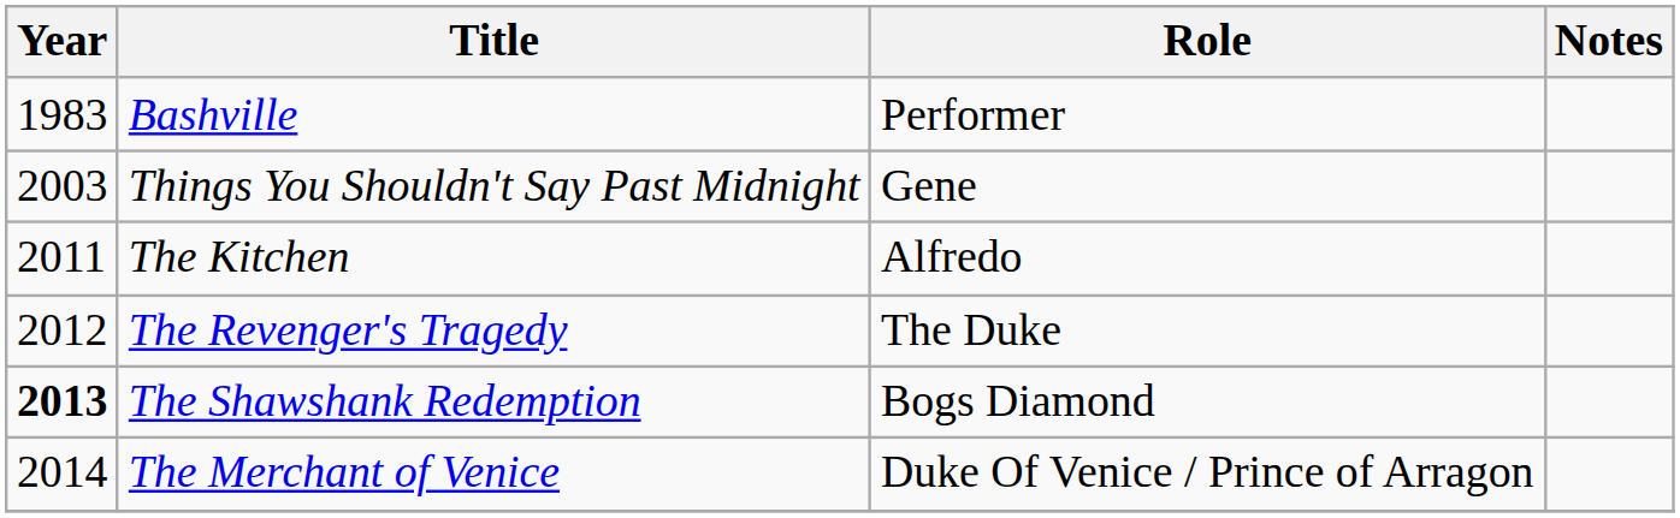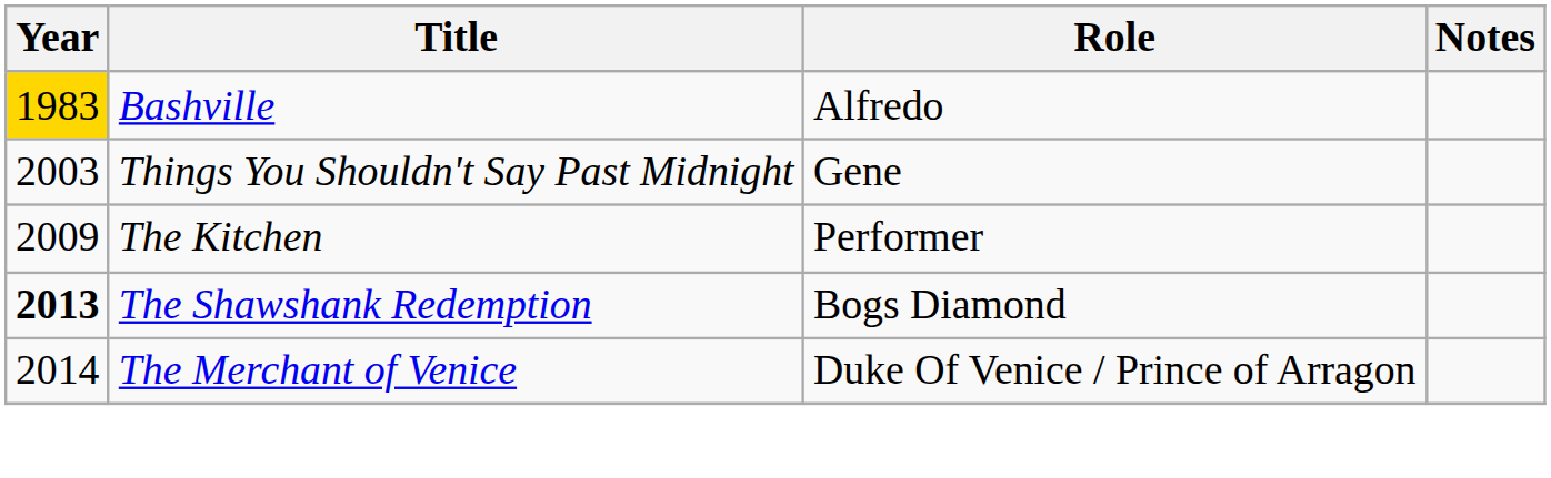 <table class="wikitable sortable">
 <tr>
 <th>Year</th>
 <th>Title</th>
 <th>Role</th>
 <th>Notes</th>
 </tr>
 <tr>
-<td>1983</td>
+<td style="background: gold;">1983</td>
 <td><em><a href='#'>Bashville</a></em></td>
-<td>Performer</td>
+<td>Alfredo</td>
 <td></td>
 </tr>
 <tr>
 <td>2003</td>
 <td><em>Things You Shouldn't Say Past Midnight</em></td>
 <td>Gene</td>
 <td></td>
 </tr>
 <tr>
-<td>2011</td>
+<td>2009</td>
 <td><em>The Kitchen</em></td>
-<td>Alfredo</td>
-<td></td>
-</tr>
-<tr>
-<td>2012</td>
-<td><em><a href='#'>The Revenger's Tragedy</a></em></td>
-<td>The Duke</td>
+<td>Performer</td>
 <td></td>
 </tr>
 <tr>
 <td><strong>2013</strong></td>
 <td><em><a href='#'>The Shawshank Redemption</a></em></td>
 <td>Bogs Diamond</td>
 <td></td>
 </tr>
 <tr>
 <td>2014</td>
 <td><em><a href='#'>The Merchant of Venice</a></em></td>
 <td>Duke Of Venice / Prince of Arragon</td>
 <td></td>
 </tr>
 <tr>
 </tr>
 </table>
